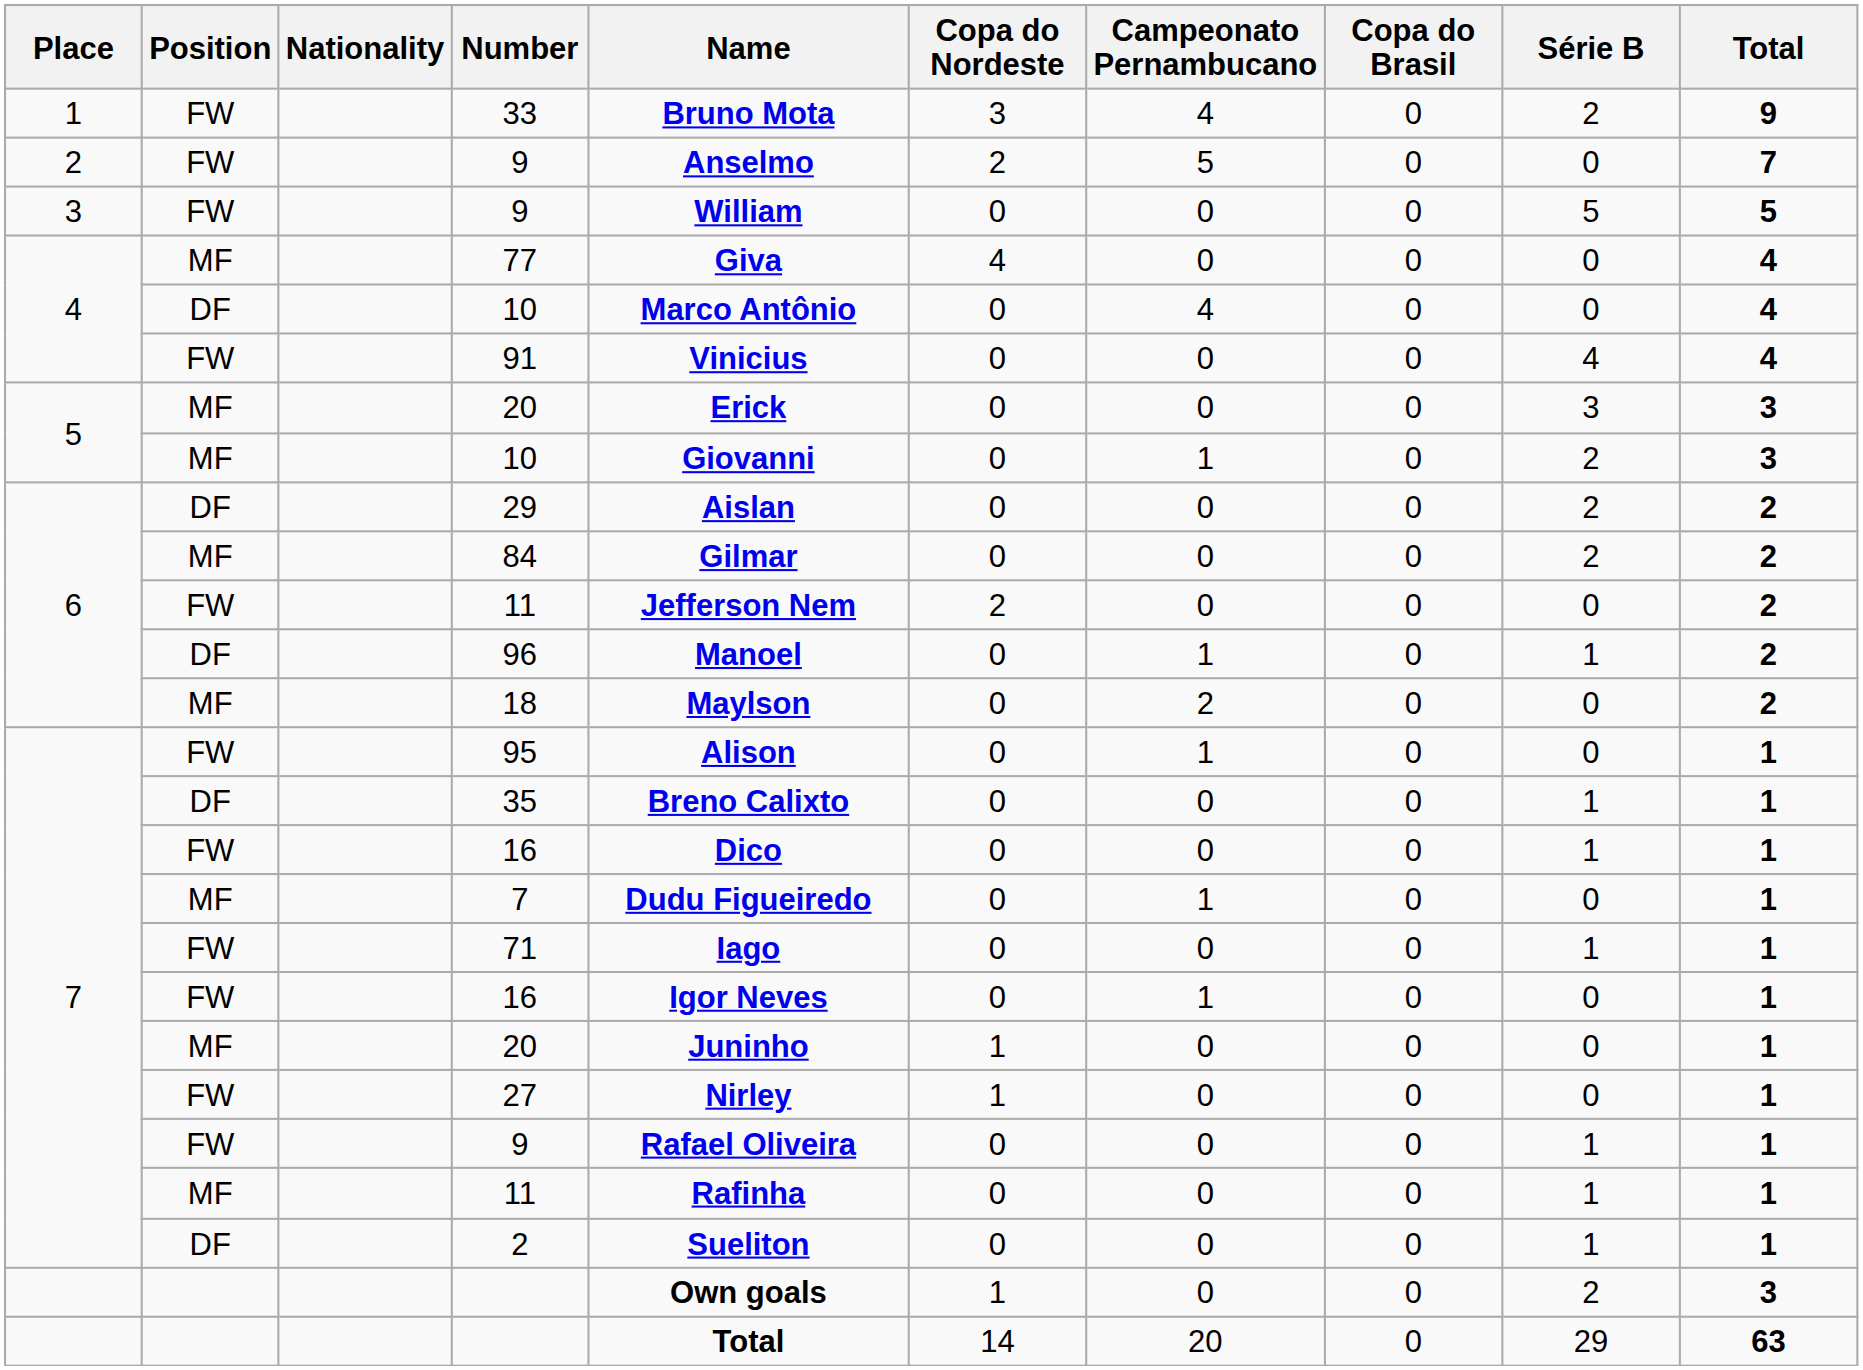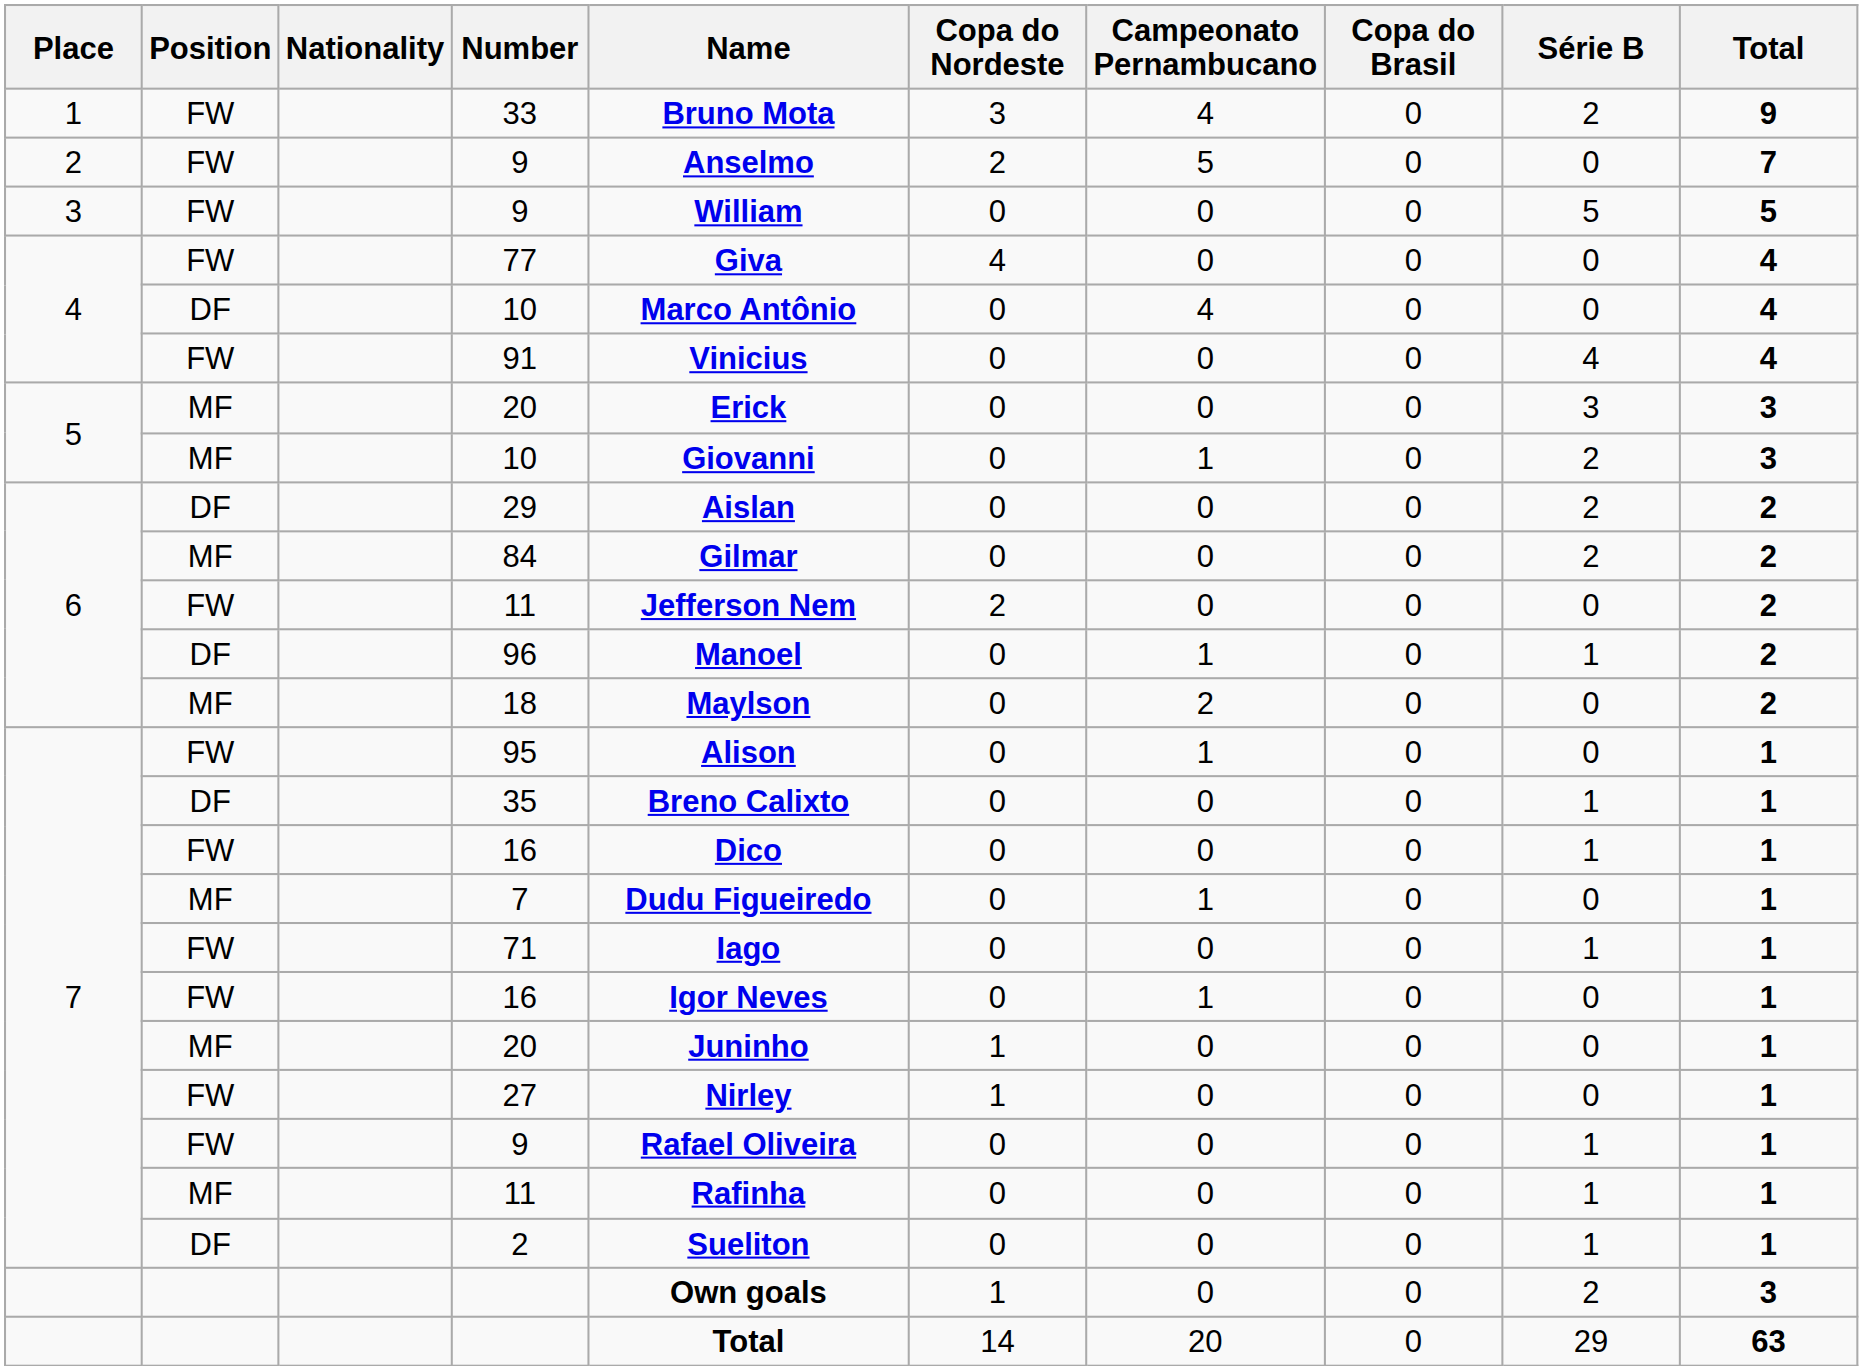 <table class="wikitable" style="font-size: 95%; text-align: center;">
 <tr>
 <th width=60>Place</th>
 <th width=60>Position</th>
 <th width=60>Nationality</th>
 <th width=60>Number</th>
 <th width=150>Name</th>
 <th width=80>Copa do Nordeste</th>
 <th width=80>Campeonato Pernambucano</th>
 <th width=80>Copa do Brasil</th>
 <th width=80>Série B</th>
 <th width=80>Total</th>
 </tr>
 <tr>
 <td>1</td>
 <td>FW</td>
 <td></td>
 <td>33</td>
 <td><strong><a href='#'>Bruno Mota</a></strong></td>
 <td>3</td>
 <td>4</td>
 <td>0</td>
 <td>2</td>
 <td><strong>9</strong></td>
 </tr>
 <tr>
 <td>2</td>
 <td>FW</td>
 <td></td>
 <td>9</td>
 <td><strong><a href='#'>Anselmo</a></strong></td>
 <td>2</td>
 <td>5</td>
 <td>0</td>
 <td>0</td>
 <td><strong>7</strong></td>
 </tr>
 <tr>
 <td>3</td>
 <td>FW</td>
 <td></td>
 <td>9</td>
 <td><strong><a href='#'>William</a></strong></td>
 <td>0</td>
 <td>0</td>
 <td>0</td>
 <td>5</td>
 <td><strong>5</strong></td>
 </tr>
 <tr>
 <td rowspan="3">4</td>
-<td>MF</td>
+<td>FW</td>
 <td></td>
 <td>77</td>
 <td><strong><a href='#'>Giva</a></strong></td>
 <td>4</td>
 <td>0</td>
 <td>0</td>
 <td>0</td>
 <td><strong>4</strong></td>
 </tr>
 <tr>
 <td>DF</td>
 <td></td>
 <td>10</td>
 <td><strong><a href='#'>Marco Antônio</a></strong></td>
 <td>0</td>
 <td>4</td>
 <td>0</td>
 <td>0</td>
 <td><strong>4</strong></td>
 </tr>
 <tr>
 <td>FW</td>
 <td></td>
 <td>91</td>
 <td><strong><a href='#'>Vinicius</a></strong></td>
 <td>0</td>
 <td>0</td>
 <td>0</td>
 <td>4</td>
 <td><strong>4</strong></td>
 </tr>
 <tr>
 <td rowspan="2">5</td>
 <td>MF</td>
 <td></td>
 <td>20</td>
 <td><strong><a href='#'>Erick</a></strong></td>
 <td>0</td>
 <td>0</td>
 <td>0</td>
 <td>3</td>
 <td><strong>3</strong></td>
 </tr>
 <tr>
 <td>MF</td>
 <td></td>
 <td>10</td>
 <td><strong><a href='#'>Giovanni</a></strong></td>
 <td>0</td>
 <td>1</td>
 <td>0</td>
 <td>2</td>
 <td><strong>3</strong></td>
 </tr>
 <tr>
 <td rowspan="5">6</td>
 <td>DF</td>
 <td></td>
 <td>29</td>
 <td><strong><a href='#'>Aislan</a></strong></td>
 <td>0</td>
 <td>0</td>
 <td>0</td>
 <td>2</td>
 <td><strong>2</strong></td>
 </tr>
 <tr>
 <td>MF</td>
 <td></td>
 <td>84</td>
 <td><strong><a href='#'>Gilmar</a></strong></td>
 <td>0</td>
 <td>0</td>
 <td>0</td>
 <td>2</td>
 <td><strong>2</strong></td>
 </tr>
 <tr>
 <td>FW</td>
 <td></td>
 <td>11</td>
 <td><strong><a href='#'>Jefferson Nem</a></strong></td>
 <td>2</td>
 <td>0</td>
 <td>0</td>
 <td>0</td>
 <td><strong>2</strong></td>
 </tr>
 <tr>
 <td>DF</td>
 <td></td>
 <td>96</td>
 <td><strong><a href='#'>Manoel</a></strong></td>
 <td>0</td>
 <td>1</td>
 <td>0</td>
 <td>1</td>
 <td><strong>2</strong></td>
 </tr>
 <tr>
 <td>MF</td>
 <td></td>
 <td>18</td>
 <td><strong><a href='#'>Maylson</a></strong></td>
 <td>0</td>
 <td>2</td>
 <td>0</td>
 <td>0</td>
 <td><strong>2</strong></td>
 </tr>
 <tr>
 <td rowspan="11">7</td>
 <td>FW</td>
 <td></td>
 <td>95</td>
 <td><strong><a href='#'>Alison</a></strong></td>
 <td>0</td>
 <td>1</td>
 <td>0</td>
 <td>0</td>
 <td><strong>1</strong></td>
 </tr>
 <tr>
 <td>DF</td>
 <td></td>
 <td>35</td>
 <td><strong><a href='#'>Breno Calixto</a></strong></td>
 <td>0</td>
 <td>0</td>
 <td>0</td>
 <td>1</td>
 <td><strong>1</strong></td>
 </tr>
 <tr>
 <td>FW</td>
 <td></td>
 <td>16</td>
 <td><strong><a href='#'>Dico</a></strong></td>
 <td>0</td>
 <td>0</td>
 <td>0</td>
 <td>1</td>
 <td><strong>1</strong></td>
 </tr>
 <tr>
 <td>MF</td>
 <td></td>
 <td>7</td>
 <td><strong><a href='#'>Dudu Figueiredo</a></strong></td>
 <td>0</td>
 <td>1</td>
 <td>0</td>
 <td>0</td>
 <td><strong>1</strong></td>
 </tr>
 <tr>
 <td>FW</td>
 <td></td>
 <td>71</td>
 <td><strong><a href='#'>Iago</a></strong></td>
 <td>0</td>
 <td>0</td>
 <td>0</td>
 <td>1</td>
 <td><strong>1</strong></td>
 </tr>
 <tr>
 <td>FW</td>
 <td></td>
 <td>16</td>
 <td><strong><a href='#'>Igor Neves</a></strong></td>
 <td>0</td>
 <td>1</td>
 <td>0</td>
 <td>0</td>
 <td><strong>1</strong></td>
 </tr>
 <tr>
 <td>MF</td>
 <td></td>
 <td>20</td>
 <td><strong><a href='#'>Juninho</a></strong></td>
 <td>1</td>
 <td>0</td>
 <td>0</td>
 <td>0</td>
 <td><strong>1</strong></td>
 </tr>
 <tr>
 <td>FW</td>
 <td></td>
 <td>27</td>
 <td><strong><a href='#'>Nirley</a></strong></td>
 <td>1</td>
 <td>0</td>
 <td>0</td>
 <td>0</td>
 <td><strong>1</strong></td>
 </tr>
 <tr>
 <td>FW</td>
 <td></td>
 <td>9</td>
 <td><strong><a href='#'>Rafael Oliveira</a></strong></td>
 <td>0</td>
 <td>0</td>
 <td>0</td>
 <td>1</td>
 <td><strong>1</strong></td>
 </tr>
 <tr>
 <td>MF</td>
 <td></td>
 <td>11</td>
 <td><strong><a href='#'>Rafinha</a></strong></td>
 <td>0</td>
 <td>0</td>
 <td>0</td>
 <td>1</td>
 <td><strong>1</strong></td>
 </tr>
 <tr>
 <td>DF</td>
 <td></td>
 <td>2</td>
 <td><strong><a href='#'>Sueliton</a></strong></td>
 <td>0</td>
 <td>0</td>
 <td>0</td>
 <td>1</td>
 <td><strong>1</strong></td>
 </tr>
 <tr>
 <td></td>
 <td></td>
 <td></td>
 <td></td>
 <td><strong>Own goals</strong></td>
 <td>1</td>
 <td>0</td>
 <td>0</td>
 <td>2</td>
 <td><strong>3</strong></td>
 </tr>
 <tr>
 <td></td>
 <td></td>
 <td></td>
 <td></td>
 <td><strong>Total</strong></td>
 <td>14</td>
 <td>20</td>
 <td>0</td>
 <td>29</td>
 <td><strong>63</strong></td>
 </tr>
 </table>
